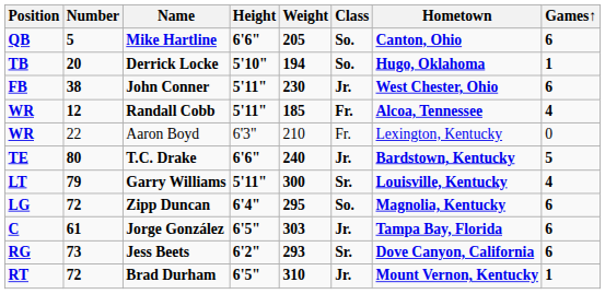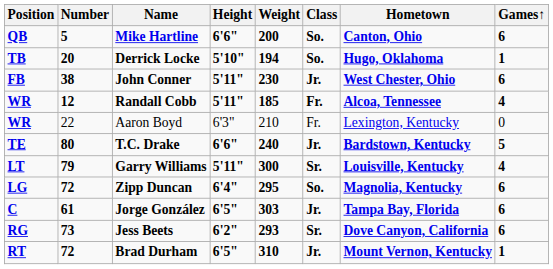 <table class="wikitable">
 <tr>
 <th>Position</th>
 <th>Number</th>
 <th>Name</th>
 <th>Height</th>
 <th>Weight</th>
 <th>Class</th>
 <th>Hometown</th>
 <th>Games↑</th>
 </tr>
 <tr>
 <td><strong><a href='#'>QB</a></strong></td>
 <td><strong>5</strong></td>
 <td><strong><a href='#'>Mike Hartline</a></strong></td>
 <td><strong>6'6"</strong></td>
-<td><strong>205</strong></td>
+<td><strong>200</strong></td>
 <td><strong>So.</strong></td>
 <td><strong><a href='#'>Canton, Ohio</a></strong></td>
 <td><strong>6</strong></td>
 </tr>
 <tr>
 <td><strong><a href='#'>TB</a></strong></td>
 <td><strong>20</strong></td>
 <td><strong>Derrick Locke</strong></td>
 <td><strong>5'10"</strong></td>
 <td><strong>194</strong></td>
 <td><strong>So.</strong></td>
 <td><strong><a href='#'>Hugo, Oklahoma</a></strong></td>
 <td><strong>1</strong></td>
 </tr>
 <tr>
 <td><strong><a href='#'>FB</a></strong></td>
 <td><strong>38</strong></td>
 <td><strong>John Conner</strong></td>
 <td><strong>5'11"</strong></td>
 <td><strong>230</strong></td>
 <td><strong>Jr.</strong></td>
 <td><strong><a href='#'>West Chester, Ohio</a></strong></td>
 <td><strong>6</strong></td>
 </tr>
 <tr>
 <td><strong><a href='#'>WR</a></strong></td>
 <td><strong>12</strong></td>
 <td><strong>Randall Cobb</strong></td>
 <td><strong>5'11"</strong></td>
 <td><strong>185</strong></td>
 <td><strong>Fr.</strong></td>
 <td><strong><a href='#'>Alcoa, Tennessee</a></strong></td>
 <td><strong>4</strong></td>
 </tr>
 <tr>
 <td><strong><a href='#'>WR</a></strong></td>
 <td>22</td>
 <td>Aaron Boyd</td>
 <td>6'3"</td>
 <td>210</td>
 <td>Fr.</td>
 <td><a href='#'>Lexington, Kentucky</a></td>
 <td>0</td>
 </tr>
 <tr>
 <td><strong><a href='#'>TE</a></strong></td>
 <td><strong>80</strong></td>
 <td><strong>T.C. Drake</strong></td>
 <td><strong>6'6"</strong></td>
 <td><strong>240</strong></td>
 <td><strong>Jr.</strong></td>
 <td><strong><a href='#'>Bardstown, Kentucky</a></strong></td>
 <td><strong>5</strong></td>
 </tr>
 <tr>
 <td><strong><a href='#'>LT</a></strong></td>
 <td><strong>79</strong></td>
 <td><strong>Garry Williams</strong></td>
 <td><strong>5'11"</strong></td>
 <td><strong>300</strong></td>
 <td><strong>Sr.</strong></td>
 <td><strong><a href='#'>Louisville, Kentucky</a></strong></td>
 <td><strong>4</strong></td>
 </tr>
 <tr>
 <td><strong><a href='#'>LG</a></strong></td>
 <td><strong>72</strong></td>
 <td><strong>Zipp Duncan</strong></td>
 <td><strong>6'4"</strong></td>
 <td><strong>295</strong></td>
 <td><strong>So.</strong></td>
 <td><strong><a href='#'>Magnolia, Kentucky</a></strong></td>
 <td><strong>6</strong></td>
 </tr>
 <tr>
 <td><strong><a href='#'>C</a></strong></td>
 <td><strong>61</strong></td>
 <td><strong>Jorge González</strong></td>
 <td><strong>6'5"</strong></td>
 <td><strong>303</strong></td>
 <td><strong>Jr.</strong></td>
 <td><strong><a href='#'>Tampa Bay, Florida</a></strong></td>
 <td><strong>6</strong></td>
 </tr>
 <tr>
 <td><strong><a href='#'>RG</a></strong></td>
 <td><strong>73</strong></td>
 <td><strong>Jess Beets</strong></td>
 <td><strong>6'2"</strong></td>
 <td><strong>293</strong></td>
 <td><strong>Sr.</strong></td>
 <td><strong><a href='#'>Dove Canyon, California</a></strong></td>
 <td><strong>6</strong></td>
 </tr>
 <tr>
 <td><strong><a href='#'>RT</a></strong></td>
 <td><strong>72</strong></td>
 <td><strong>Brad Durham</strong></td>
 <td><strong>6'5"</strong></td>
 <td><strong>310</strong></td>
 <td><strong>Jr.</strong></td>
 <td><strong><a href='#'>Mount Vernon, Kentucky</a></strong></td>
 <td><strong>1</strong></td>
 </tr>
 </table>
